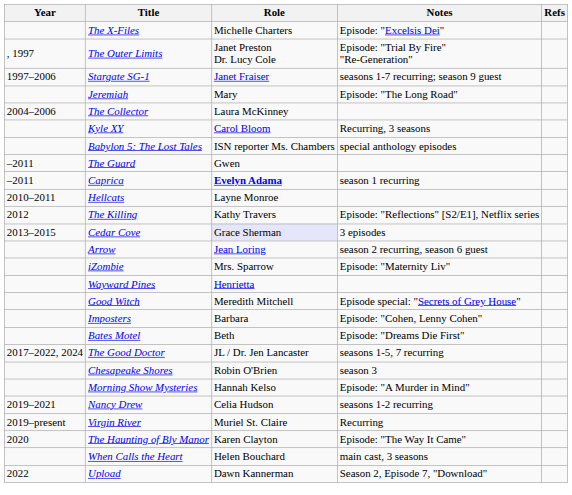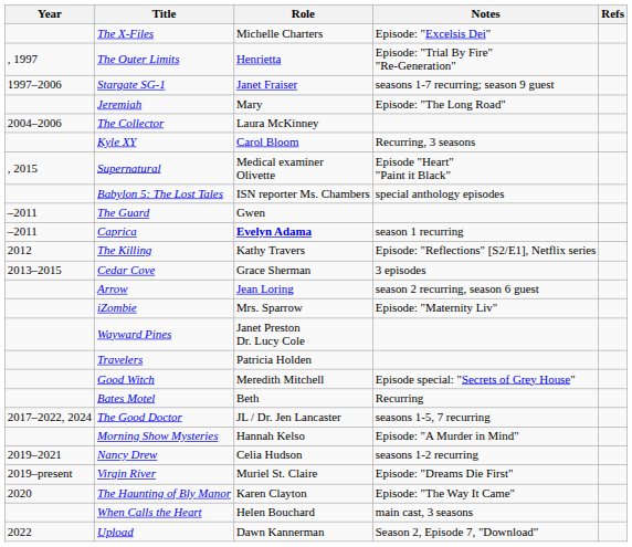 <table class="wikitable sortable">
 <tr>
 <th>Year</th>
 <th>Title</th>
 <th>Role</th>
 <th>Notes</th>
 <th>Refs</th>
 </tr>
 <tr>
 <td></td>
 <td data-sort-value="X-Files, The"><em><a href='#'>The X-Files</a></em></td>
 <td>Michelle Charters</td>
 <td>Episode: "<a href='#'>Excelsis Dei</a>"</td>
 <td></td>
 </tr>
 <tr>
 <td>, 1997</td>
 <td data-sort-value="Outer Limits, The"><em><a href='#'>The Outer Limits</a></em></td>
-<td>Janet Preston<br> Dr. Lucy Cole</td>
+<td><a href='#'>Henrietta</a></td>
 <td>Episode: "Trial By Fire" <br>"Re-Generation" </td>
 <td></td>
 </tr>
 <tr>
 <td>1997–2006</td>
 <td><em><a href='#'>Stargate SG-1</a></em></td>
 <td><a href='#'>Janet Fraiser</a></td>
 <td>seasons 1-7 recurring; season 9 guest</td>
 <td></td>
 </tr>
 <tr>
 <td></td>
 <td><em><a href='#'>Jeremiah</a></em></td>
 <td>Mary</td>
 <td>Episode: "The Long Road"</td>
 <td></td>
 </tr>
 <tr>
 <td>2004–2006</td>
 <td data-sort-value="Collector, The"><em><a href='#'>The Collector</a></em></td>
 <td>Laura McKinney</td>
 <td></td>
 <td></td>
 </tr>
 <tr>
 <td></td>
 <td><em><a href='#'>Kyle XY</a></em></td>
 <td><a href='#'>Carol Bloom</a></td>
 <td>Recurring, 3 seasons</td>
 <td></td>
 </tr>
 <tr>
+<td>, 2015</td>
+<td><em><a href='#'>Supernatural</a></em></td>
+<td>Medical examiner<br> Olivette</td>
+<td> Episode "Heart" <br>"Paint it Black" </td>
+<td></td>
+</tr>
+<tr>
 <td></td>
 <td><em><a href='#'>Babylon 5: The Lost Tales</a></em></td>
 <td>ISN reporter Ms. Chambers</td>
 <td>special anthology episodes</td>
 <td></td>
 </tr>
 <tr>
 <td>–2011</td>
 <td data-sort-value="Guard, The"><em><a href='#'>The Guard</a></em></td>
 <td>Gwen</td>
 <td></td>
 <td></td>
 </tr>
 <tr>
 <td>–2011</td>
 <td><em><a href='#'>Caprica</a></em></td>
 <td><strong><a href='#'>Evelyn Adama</a></strong></td>
 <td>season 1 recurring</td>
 <td></td>
 </tr>
 <tr>
-<td>2010–2011</td>
-<td><em><a href='#'>Hellcats</a></em></td>
-<td>Layne Monroe</td>
-<td></td>
-<td></td>
-</tr>
-<tr>
 <td>2012</td>
 <td data-sort-value="Killing, The"><em><a href='#'>The Killing</a></em></td>
 <td>Kathy Travers</td>
 <td>Episode: "Reflections" [S2/E1], Netflix series</td>
 <td></td>
 </tr>
 <tr>
 <td>2013–2015</td>
 <td><em><a href='#'>Cedar Cove</a></em></td>
-<td style="background: lavender;">Grace Sherman</td>
+<td>Grace Sherman</td>
 <td>3 episodes</td>
 <td></td>
 </tr>
 <tr>
 <td></td>
 <td><em><a href='#'>Arrow</a></em></td>
 <td><a href='#'>Jean Loring</a></td>
 <td>season 2 recurring, season 6 guest</td>
 <td></td>
 </tr>
 <tr>
 <td></td>
 <td><em><a href='#'>iZombie</a></em></td>
 <td>Mrs. Sparrow</td>
 <td>Episode: "Maternity Liv"</td>
 <td></td>
 </tr>
 <tr>
 <td></td>
 <td><em><a href='#'>Wayward Pines</a></em></td>
-<td><a href='#'>Henrietta</a></td>
+<td>Janet Preston<br> Dr. Lucy Cole</td>
+<td></td>
+<td></td>
+</tr>
+<tr>
+<td></td>
+<td><em><a href='#'>Travelers</a></em></td>
+<td>Patricia Holden</td>
 <td></td>
 <td></td>
 </tr>
 <tr>
 <td></td>
 <td><em><a href='#'>Good Witch</a></em></td>
 <td>Meredith Mitchell</td>
 <td>Episode special: "<a href='#'>Secrets of Grey House</a>"</td>
 <td></td>
 </tr>
 <tr>
 <td></td>
-<td><em><a href='#'>Imposters</a></em></td>
-<td>Barbara</td>
-<td>Episode: "Cohen, Lenny Cohen"</td>
-<td></td>
-</tr>
-<tr>
-<td></td>
 <td><em><a href='#'>Bates Motel</a></em></td>
 <td>Beth</td>
-<td>Episode: "Dreams Die First" </td>
+<td>Recurring</td>
 <td></td>
 </tr>
 <tr>
 <td>2017–2022, 2024</td>
 <td data-sort-value="Good Doctor, The"><em><a href='#'>The Good Doctor</a></em></td>
 <td>JL / Dr. Jen Lancaster</td>
 <td>seasons 1-5, 7 recurring</td>
-<td></td>
-</tr>
-<tr>
-<td></td>
-<td><em><a href='#'>Chesapeake Shores</a></em></td>
-<td>Robin O'Brien</td>
-<td>season 3</td>
 <td></td>
 </tr>
 <tr>
 <td></td>
 <td><em><a href='#'>Morning Show Mysteries</a></em></td>
 <td>Hannah Kelso</td>
 <td>Episode: "A Murder in Mind"</td>
 <td></td>
 </tr>
 <tr>
 <td>2019–2021</td>
 <td><em><a href='#'>Nancy Drew</a></em></td>
 <td>Celia Hudson</td>
 <td>seasons 1-2 recurring</td>
 <td></td>
 </tr>
 <tr>
 <td>2019–present</td>
 <td><em><a href='#'>Virgin River</a></em></td>
 <td>Muriel St. Claire</td>
-<td>Recurring</td>
+<td>Episode: "Dreams Die First" </td>
 <td></td>
 </tr>
 <tr>
 <td>2020</td>
 <td data-sort-value="Haunting of Bly Manor, The"><em><a href='#'>The Haunting of Bly Manor</a></em></td>
 <td>Karen Clayton</td>
 <td>Episode: "The Way It Came"</td>
 <td></td>
 </tr>
 <tr>
 <td></td>
 <td><em><a href='#'>When Calls the Heart</a></em></td>
 <td>Helen Bouchard</td>
 <td>main cast, 3 seasons</td>
 <td></td>
 </tr>
 <tr>
 <td>2022</td>
 <td><em><a href='#'>Upload</a></em></td>
 <td>Dawn Kannerman</td>
 <td>Season 2, Episode 7, "Download"</td>
 <td><br></td>
 </tr>
 </table>
